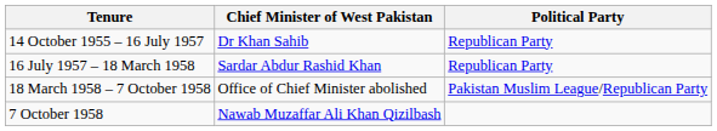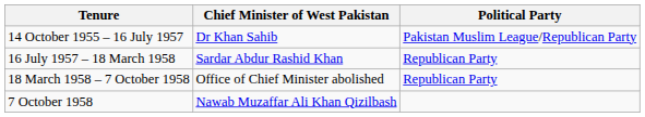 <table class="wikitable">
 <tr>
 <th>Tenure</th>
 <th>Chief Minister of West Pakistan</th>
 <th>Political Party</th>
 </tr>
 <tr>
 <td>14 October 1955 – 16 July 1957</td>
 <td><a href='#'>Dr Khan Sahib</a></td>
-<td><a href='#'>Republican Party</a></td>
+<td><a href='#'>Pakistan Muslim League</a>/<a href='#'>Republican Party</a></td>
 </tr>
 <tr>
 <td>16 July 1957 – 18 March 1958</td>
 <td><a href='#'>Sardar Abdur Rashid Khan</a></td>
 <td><a href='#'>Republican Party</a></td>
 </tr>
 <tr>
 <td>18 March 1958 – 7 October 1958</td>
 <td>Office of Chief Minister abolished</td>
-<td><a href='#'>Pakistan Muslim League</a>/<a href='#'>Republican Party</a></td>
+<td><a href='#'>Republican Party</a></td>
 </tr>
 <tr>
 <td>7 October 1958</td>
 <td><a href='#'>Nawab Muzaffar Ali Khan Qizilbash</a></td>
 </tr>
 </table>
